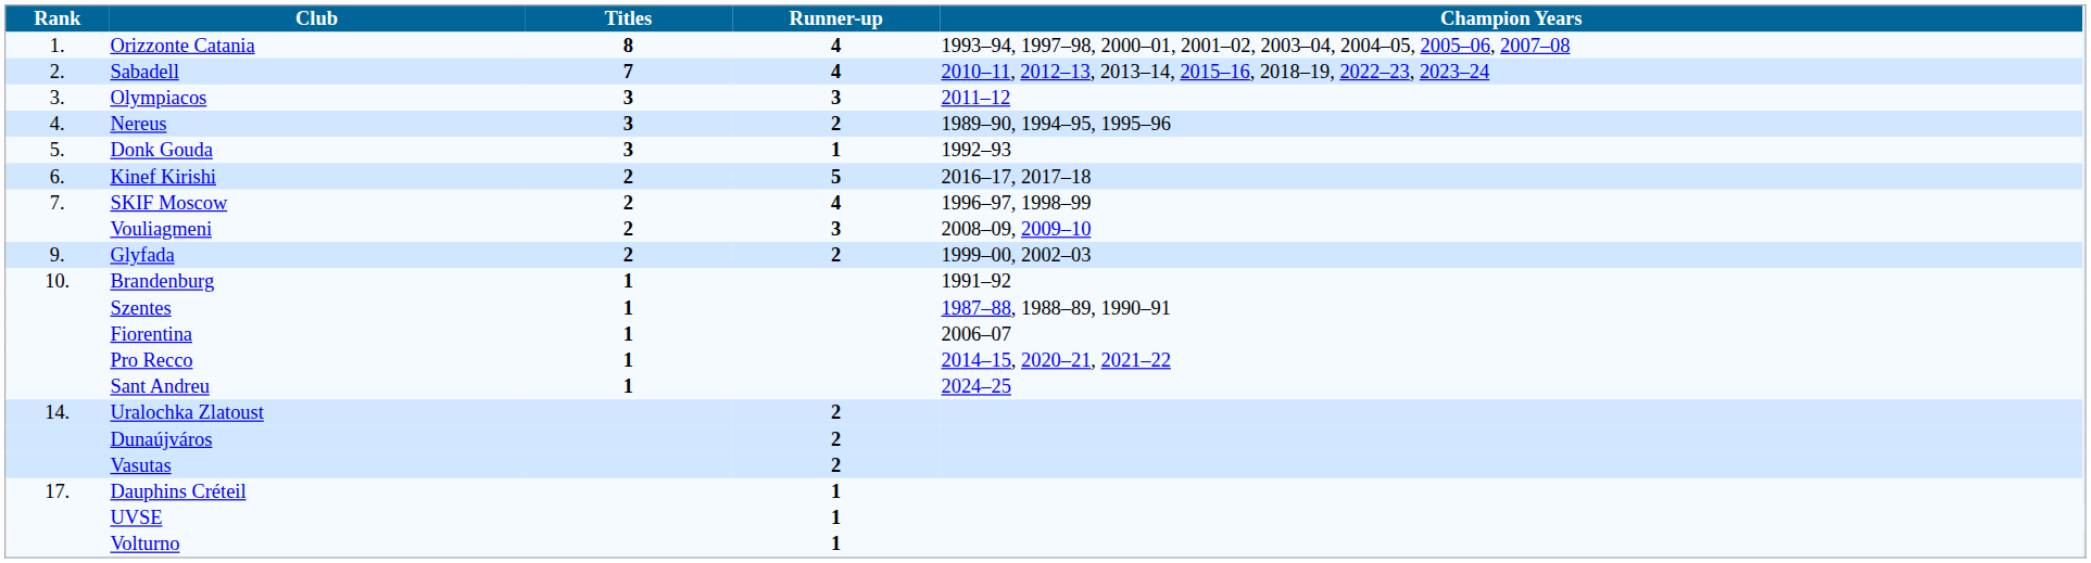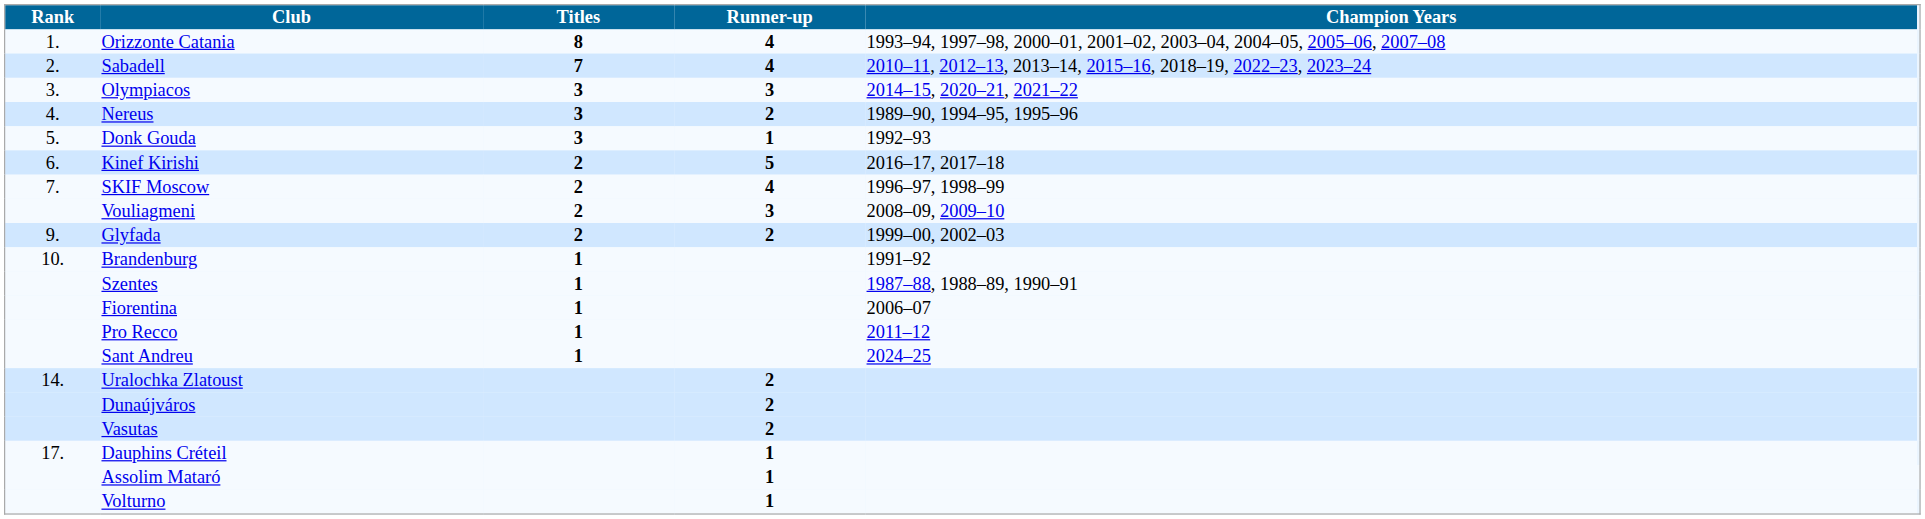 <table cellspacing="0" style="background: #EBF5FF; border: 1px #aaa solid; border-collapse: collapse; font-size: 95%;" width=100%>
 <tr bgcolor=#006699 style="color:white;">
 <th width=5%>Rank</th>
 <th width=20%>Club</th>
 <th width=10%>Titles</th>
 <th width=10%>Runner-up</th>
 <th width=55%>Champion Years</th>
 </tr>
 <tr bgcolor=#F5FAFF>
 <td align=center>1.</td>
 <td> <a href='#'>Orizzonte Catania</a></td>
 <td align=center><strong>8</strong></td>
 <td align=center><strong>4</strong></td>
 <td>1993–94, 1997–98, 2000–01, 2001–02, 2003–04, 2004–05, <a href='#'>2005–06</a>, <a href='#'>2007–08</a></td>
 </tr>
 <tr bgcolor=#D0E7FF>
 <td align=center>2.</td>
 <td> <a href='#'>Sabadell</a></td>
 <td align=center><strong>7</strong></td>
 <td align=center><strong>4</strong></td>
 <td><a href='#'>2010–11</a>, <a href='#'>2012–13</a>, 2013–14, <a href='#'>2015–16</a>, 2018–19, <a href='#'>2022–23</a>, <a href='#'>2023–24</a></td>
 </tr>
 <tr bgcolor=#F5FAFF>
 <td align="center">3.</td>
 <td> <a href='#'>Olympiacos</a></td>
 <td align="center"><strong>3</strong></td>
 <td align="center"><strong>3</strong></td>
-<td><a href='#'>2011–12</a></td>
+<td><a href='#'>2014–15</a>, <a href='#'>2020–21</a>, <a href='#'>2021–22</a></td>
 </tr>
 <tr bgcolor=#D0E7FF>
 <td align="center">4.</td>
 <td> <a href='#'>Nereus</a></td>
 <td align="center"><strong>3</strong></td>
 <td align="center"><strong>2</strong></td>
 <td>1989–90, 1994–95, 1995–96</td>
 </tr>
 <tr bgcolor=#F5FAFF>
 <td align="center">5.</td>
 <td> <a href='#'>Donk Gouda</a></td>
 <td align="center"><strong>3</strong></td>
 <td align="center"><strong>1</strong></td>
 <td>1992–93</td>
 </tr>
 <tr bgcolor=#D0E7FF>
 <td align="center">6.</td>
 <td> <a href='#'>Kinef Kirishi</a></td>
 <td align="center"><strong>2</strong></td>
 <td align="center"><strong>5</strong></td>
 <td>2016–17, 2017–18</td>
 </tr>
 <tr bgcolor=#F5FAFF>
 <td align="center">7.</td>
 <td> <a href='#'>SKIF Moscow</a></td>
 <td align="center"><strong>2</strong></td>
 <td align="center"><strong>4</strong></td>
 <td>1996–97, 1998–99</td>
 </tr>
 <tr bgcolor=#F5FAFF>
 <td align=center></td>
 <td> <a href='#'>Vouliagmeni</a></td>
 <td align=center><strong>2</strong></td>
 <td align=center><strong>3</strong></td>
 <td>2008–09, <a href='#'>2009–10</a></td>
 </tr>
 <tr bgcolor=#D0E7FF>
 <td align=center>9.</td>
 <td> <a href='#'>Glyfada</a></td>
 <td align=center><strong>2</strong></td>
 <td align=center><strong>2</strong></td>
 <td>1999–00, 2002–03</td>
 </tr>
 <tr bgcolor=#F5FAFF>
 <td align=center>10.</td>
 <td> <a href='#'>Brandenburg</a></td>
 <td align=center><strong>1</strong></td>
 <td align=center></td>
 <td>1991–92</td>
 </tr>
 <tr bgcolor=#F5FAFF>
 <td align=center></td>
 <td> <a href='#'>Szentes</a></td>
 <td align=center><strong>1</strong></td>
 <td align=center></td>
 <td><a href='#'>1987–88</a>, 1988–89, 1990–91</td>
 </tr>
 <tr bgcolor=#F5FAFF>
 <td align=center></td>
 <td> <a href='#'>Fiorentina</a></td>
 <td align=center><strong>1</strong></td>
 <td align=center></td>
 <td>2006–07</td>
 </tr>
 <tr bgcolor=#F5FAFF>
 <td align=center></td>
 <td> <a href='#'>Pro Recco</a></td>
 <td align=center><strong>1</strong></td>
 <td align=center></td>
-<td><a href='#'>2014–15</a>, <a href='#'>2020–21</a>, <a href='#'>2021–22</a></td>
+<td><a href='#'>2011–12</a></td>
 </tr>
 <tr bgcolor=#F5FAFF>
 <td align=center></td>
 <td> <a href='#'>Sant Andreu</a></td>
 <td align=center><strong>1</strong></td>
 <td align=center></td>
 <td><a href='#'>2024–25</a></td>
 </tr>
 <tr bgcolor=#D0E7FF>
 <td align=center>14.</td>
 <td> <a href='#'>Uralochka Zlatoust</a></td>
 <td align=center></td>
 <td align=center><strong>2</strong></td>
 <td></td>
 </tr>
 <tr bgcolor=#D0E7FF>
 <td align=center></td>
 <td> <a href='#'>Dunaújváros</a></td>
 <td align=center></td>
 <td align=center><strong>2</strong></td>
 <td></td>
 </tr>
 <tr bgcolor=#D0E7FF>
 <td align=center></td>
 <td> <a href='#'>Vasutas</a></td>
 <td align=center></td>
 <td align=center><strong>2</strong></td>
 <td></td>
 </tr>
 <tr bgcolor=#F5FAFF>
 <td align=center>17.</td>
 <td> <a href='#'>Dauphins Créteil</a></td>
 <td align=center></td>
 <td align=center><strong>1</strong></td>
 <td></td>
 </tr>
 <tr bgcolor=#F5FAFF>
 <td align=center></td>
-<td> <a href='#'>UVSE</a></td>
+<td> <a href='#'>Assolim Mataró</a></td>
 <td align=center></td>
 <td align=center><strong>1</strong></td>
 <td></td>
 <td></td>
 </tr>
 <tr bgcolor=#F5FAFF>
 <td align=center></td>
 <td> <a href='#'>Volturno</a></td>
 <td align=center></td>
 <td align=center><strong>1</strong></td>
 <td></td>
 </tr>
 </table>
